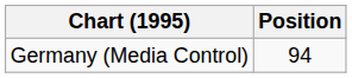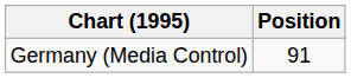 <table class="wikitable plainrowheaders" style="text-align:center">
 <tr>
 <th scope="col">Chart (1995)</th>
 <th scope="col">Position</th>
 </tr>
 <tr>
 <td align="left">Germany (Media Control)</td>
-<td align="center">94</td>
+<td align="center">91</td>
 </tr>
 </table>
